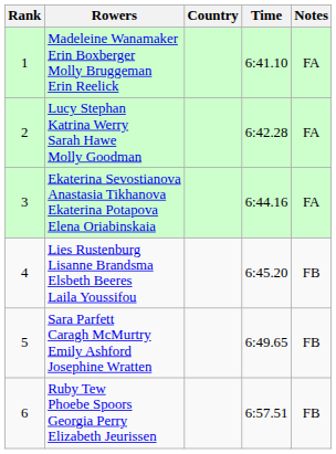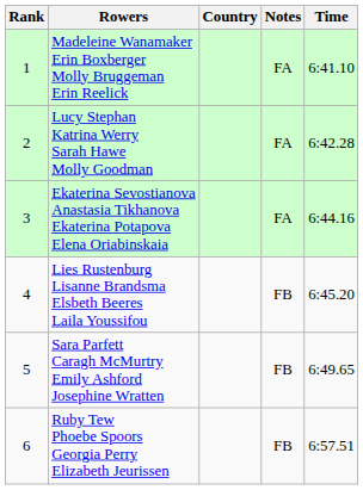 <table class="wikitable" style="text-align:center">
 <tr>
 <th>Rank</th>
 <th>Rowers</th>
 <th>Country</th>
+<th>Notes</th>
 <th>Time</th>
-<th>Notes</th>
 </tr>
 <tr bgcolor=ccffcc>
 <td>1</td>
 <td align="left"><a href='#'>Madeleine Wanamaker</a><br><a href='#'>Erin Boxberger</a><br><a href='#'>Molly Bruggeman</a><br><a href='#'>Erin Reelick</a></td>
 <td align="left"></td>
+<td>FA</td>
 <td>6:41.10</td>
-<td>FA</td>
 </tr>
 <tr bgcolor=ccffcc>
 <td>2</td>
 <td align="left"><a href='#'>Lucy Stephan</a><br><a href='#'>Katrina Werry</a><br><a href='#'>Sarah Hawe</a><br><a href='#'>Molly Goodman</a></td>
 <td align="left"></td>
+<td>FA</td>
 <td>6:42.28</td>
-<td>FA</td>
 </tr>
 <tr bgcolor=ccffcc>
 <td>3</td>
 <td align="left"><a href='#'>Ekaterina Sevostianova</a><br><a href='#'>Anastasia Tikhanova</a><br><a href='#'>Ekaterina Potapova</a><br><a href='#'>Elena Oriabinskaia</a></td>
 <td align="left"></td>
+<td>FA</td>
 <td>6:44.16</td>
-<td>FA</td>
 </tr>
 <tr>
 <td>4</td>
 <td align="left"><a href='#'>Lies Rustenburg</a><br><a href='#'>Lisanne Brandsma</a><br><a href='#'>Elsbeth Beeres</a><br><a href='#'>Laila Youssifou</a></td>
 <td align="left"></td>
+<td>FB</td>
 <td>6:45.20</td>
-<td>FB</td>
 </tr>
 <tr>
 <td>5</td>
 <td align="left"><a href='#'>Sara Parfett</a><br><a href='#'>Caragh McMurtry</a><br><a href='#'>Emily Ashford</a><br><a href='#'>Josephine Wratten</a></td>
 <td align="left"></td>
+<td>FB</td>
 <td>6:49.65</td>
-<td>FB</td>
 </tr>
 <tr>
 <td>6</td>
 <td align="left"><a href='#'>Ruby Tew</a><br><a href='#'>Phoebe Spoors</a><br><a href='#'>Georgia Perry</a><br><a href='#'>Elizabeth Jeurissen</a></td>
 <td align="left"></td>
+<td>FB</td>
 <td>6:57.51</td>
-<td>FB</td>
 </tr>
 </table>
